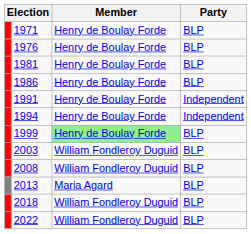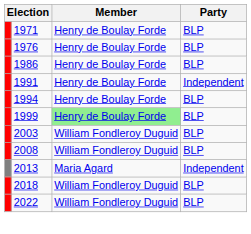 <table class="wikitable">
 <tr>
 <th colspan="2">Election</th>
 <th>Member</th>
 <th>Party</th>
 </tr>
 <tr>
 <td style="background-color: red"></td>
 <td><a href='#'>1971</a></td>
 <td><a href='#'>Henry de Boulay Forde</a></td>
 <td><a href='#'>BLP</a></td>
 </tr>
 <tr>
 <td style="background-color: red"></td>
 <td><a href='#'>1976</a></td>
 <td><a href='#'>Henry de Boulay Forde</a></td>
 <td><a href='#'>BLP</a></td>
 </tr>
 <tr>
 <td style="background-color: red"></td>
-<td><a href='#'>1981</a></td>
-<td><a href='#'>Henry de Boulay Forde</a></td>
-<td><a href='#'>BLP</a></td>
-</tr>
-<tr>
-<td style="background-color: red"></td>
 <td><a href='#'>1986</a></td>
 <td><a href='#'>Henry de Boulay Forde</a></td>
 <td><a href='#'>BLP</a></td>
 </tr>
 <tr>
 <td style="background-color: red"></td>
 <td><a href='#'>1991</a></td>
 <td><a href='#'>Henry de Boulay Forde</a></td>
 <td><a href='#'>Independent</a> </td>
 </tr>
 <tr>
 <td style="background-color: red"></td>
 <td><a href='#'>1994</a></td>
 <td><a href='#'>Henry de Boulay Forde</a></td>
-<td><a href='#'>Independent</a> </td>
+<td><a href='#'>BLP</a></td>
 </tr>
 <tr>
 <td style="background-color: red"></td>
 <td><a href='#'>1999</a></td>
 <td style="background: lightgreen;"><a href='#'>Henry de Boulay Forde</a></td>
 <td><a href='#'>BLP</a></td>
 </tr>
 <tr>
 <td style="background-color: red"></td>
 <td><a href='#'>2003</a></td>
 <td><a href='#'>William Fondleroy Duguid</a></td>
 <td><a href='#'>BLP</a></td>
 </tr>
 <tr>
 <td style="background-color: red"></td>
 <td><a href='#'>2008</a></td>
 <td><a href='#'>William Fondleroy Duguid</a></td>
 <td><a href='#'>BLP</a></td>
 </tr>
 <tr>
 <td style="background-color: grey"></td>
 <td><a href='#'>2013</a></td>
 <td><a href='#'>Maria Agard</a></td>
-<td><a href='#'>BLP</a></td>
+<td><a href='#'>Independent</a> </td>
 </tr>
 <tr>
 <td style="background-color: red"></td>
 <td><a href='#'>2018</a></td>
 <td><a href='#'>William Fondleroy Duguid</a></td>
 <td><a href='#'>BLP</a></td>
 </tr>
 <tr>
 <td style="background-color: red"></td>
 <td><a href='#'>2022</a></td>
 <td><a href='#'>William Fondleroy Duguid</a></td>
 <td><a href='#'>BLP</a></td>
 </tr>
 </table>
